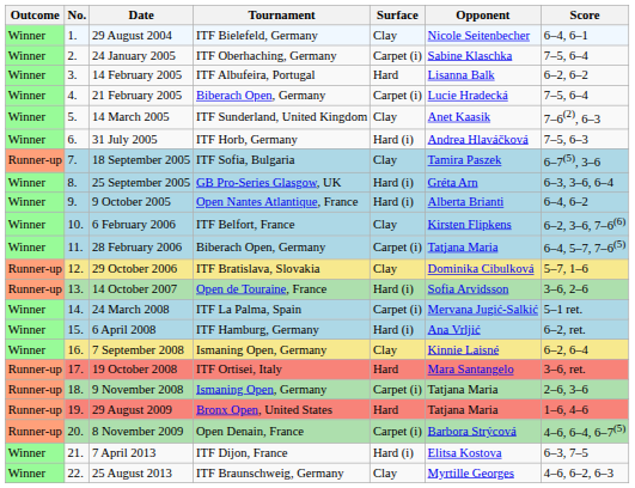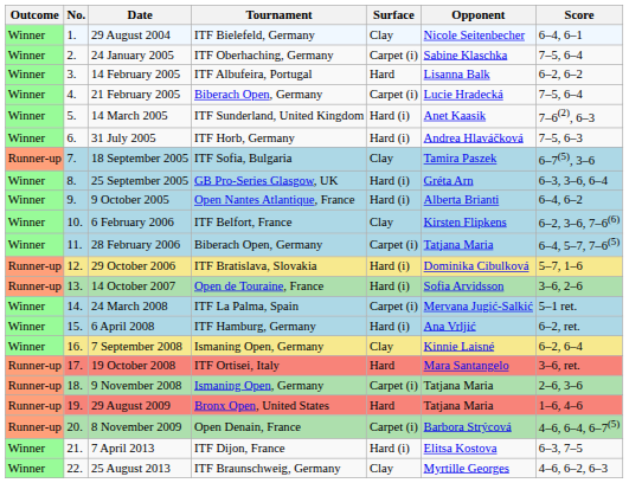 <table class="sortable wikitable nowrap">
 <tr>
 <th>Outcome</th>
 <th class="unsortable">No.</th>
 <th>Date</th>
 <th>Tournament</th>
 <th>Surface</th>
 <th>Opponent</th>
 <th class="unsortable">Score</th>
 </tr>
 <tr style="background:#f0f8ff;">
 <td bgcolor=#98fb98>Winner</td>
 <td>1.</td>
 <td>29 August 2004</td>
 <td>ITF Bielefeld, Germany</td>
 <td>Clay</td>
 <td> <a href='#'>Nicole Seitenbecher</a></td>
 <td>6–4, 6–1</td>
 </tr>
 <tr>
 <td bgcolor=#98fb98>Winner</td>
 <td>2.</td>
 <td>24 January 2005</td>
 <td>ITF Oberhaching, Germany</td>
 <td>Carpet (i)</td>
 <td> <a href='#'>Sabine Klaschka</a></td>
 <td>7–5, 6–4</td>
 </tr>
 <tr>
 <td bgcolor=#98fb98>Winner</td>
 <td>3.</td>
 <td>14 February 2005</td>
 <td>ITF Albufeira, Portugal</td>
 <td>Hard</td>
 <td> <a href='#'>Lisanna Balk</a></td>
 <td>6–2, 6–2</td>
 </tr>
 <tr>
 <td bgcolor=#98fb98>Winner</td>
 <td>4.</td>
 <td>21 February 2005</td>
 <td><a href='#'>Biberach Open</a>, Germany</td>
 <td>Carpet (i)</td>
 <td> <a href='#'>Lucie Hradecká</a></td>
 <td>7–5, 6–4</td>
 </tr>
 <tr>
 <td bgcolor=#98fb98>Winner</td>
 <td>5.</td>
 <td>14 March 2005</td>
 <td>ITF Sunderland, United Kingdom</td>
-<td>Clay</td>
+<td>Hard (i)</td>
 <td> <a href='#'>Anet Kaasik</a></td>
 <td>7–6<sup>(2)</sup>, 6–3</td>
 </tr>
 <tr>
 <td bgcolor=#98fb98>Winner</td>
 <td>6.</td>
 <td>31 July 2005</td>
 <td>ITF Horb, Germany</td>
 <td>Hard (i)</td>
 <td> <a href='#'>Andrea Hlaváčková</a></td>
 <td>7–5, 6–3</td>
 </tr>
 <tr style="background:lightblue;">
 <td style="background:#ffa07a;">Runner-up</td>
 <td>7.</td>
 <td>18 September 2005</td>
 <td>ITF Sofia, Bulgaria</td>
 <td>Clay</td>
 <td> <a href='#'>Tamira Paszek</a></td>
 <td>6–7<sup>(5)</sup>, 3–6</td>
 </tr>
 <tr style="background:lightblue;">
 <td bgcolor=#98fb98>Winner</td>
 <td>8.</td>
 <td>25 September 2005</td>
 <td><a href='#'>GB Pro-Series Glasgow</a>, UK</td>
 <td>Hard (i)</td>
 <td> <a href='#'>Gréta Arn</a></td>
 <td>6–3, 3–6, 6–4</td>
 </tr>
 <tr style="background:lightblue;">
 <td bgcolor=#98fb98>Winner</td>
 <td>9.</td>
 <td>9 October 2005</td>
 <td><a href='#'>Open Nantes Atlantique</a>, France</td>
 <td>Hard (i)</td>
 <td> <a href='#'>Alberta Brianti</a></td>
 <td>6–4, 6–2</td>
 </tr>
 <tr style="background:lightblue;">
 <td bgcolor=#98fb98>Winner</td>
 <td>10.</td>
 <td>6 February 2006</td>
 <td>ITF Belfort, France</td>
 <td>Clay</td>
 <td> <a href='#'>Kirsten Flipkens</a></td>
 <td>6–2, 3–6, 7–6<sup>(6)</sup></td>
 </tr>
 <tr style="background:lightblue;">
 <td bgcolor=#98fb98>Winner</td>
 <td>11.</td>
 <td>28 February 2006</td>
 <td>Biberach Open, Germany</td>
 <td>Carpet (i)</td>
 <td> <a href='#'>Tatjana Maria</a></td>
 <td>6–4, 5–7, 7–6<sup>(5)</sup></td>
 </tr>
 <tr style="background:#f7e98e;">
 <td style="background:#ffa07a;">Runner-up</td>
 <td>12.</td>
 <td>29 October 2006</td>
 <td>ITF Bratislava, Slovakia</td>
-<td>Clay</td>
+<td>Hard (i)</td>
 <td> <a href='#'>Dominika Cibulková</a></td>
 <td>5–7, 1–6</td>
 </tr>
 <tr style="background:#addfad;">
 <td style="background:#ffa07a;">Runner-up</td>
 <td>13.</td>
 <td>14 October 2007</td>
 <td><a href='#'>Open de Touraine</a>, France</td>
 <td>Hard (i)</td>
 <td> <a href='#'>Sofia Arvidsson</a></td>
 <td>3–6, 2–6</td>
 </tr>
 <tr style="background:lightblue;">
 <td bgcolor=98FB98>Winner</td>
 <td>14.</td>
 <td>24 March 2008</td>
 <td>ITF La Palma, Spain</td>
 <td>Carpet (i)</td>
 <td> <a href='#'>Mervana Jugić-Salkić</a></td>
 <td>5–1 ret.</td>
 </tr>
 <tr style="background:lightblue;">
 <td bgcolor=98FB98>Winner</td>
 <td>15.</td>
 <td>6 April 2008</td>
 <td>ITF Hamburg, Germany</td>
 <td>Hard (i)</td>
 <td> <a href='#'>Ana Vrljić</a></td>
 <td>6–2, ret.</td>
 </tr>
 <tr style="background:#f7e98e;">
 <td bgcolor=98FB98>Winner</td>
 <td>16.</td>
 <td>7 September 2008</td>
 <td>Ismaning Open, Germany</td>
 <td>Clay</td>
 <td> <a href='#'>Kinnie Laisné</a></td>
 <td>6–2, 6–4</td>
 </tr>
 <tr style="background:#f88379;">
 <td style="background:#ffa07a;">Runner-up</td>
 <td>17.</td>
 <td>19 October 2008</td>
 <td>ITF Ortisei, Italy</td>
 <td>Hard</td>
 <td> <a href='#'>Mara Santangelo</a></td>
 <td>3–6, ret.</td>
 </tr>
 <tr style="background:#addfad;">
 <td style="background:#ffa07a;">Runner-up</td>
 <td>18.</td>
 <td>9 November 2008</td>
 <td><a href='#'>Ismaning Open</a>, Germany</td>
 <td>Carpet (i)</td>
 <td> Tatjana Maria</td>
 <td>2–6, 3–6</td>
 </tr>
 <tr style="background:#f88379;">
 <td style="background:#ffa07a;">Runner-up</td>
 <td>19.</td>
 <td>29 August 2009</td>
 <td><a href='#'>Bronx Open</a>, United States</td>
 <td>Hard</td>
 <td> Tatjana Maria</td>
 <td>1–6, 4–6</td>
 </tr>
 <tr style="background:#addfad;">
 <td style="background:#ffa07a;">Runner-up</td>
 <td>20.</td>
 <td>8 November 2009</td>
 <td>Open Denain, France</td>
 <td>Carpet (i)</td>
 <td> <a href='#'>Barbora Strýcová</a></td>
 <td>4–6, 6–4, 6–7<sup>(5)</sup></td>
 </tr>
 <tr>
 <td style="background:#98fb98;">Winner</td>
 <td>21.</td>
 <td>7 April 2013</td>
 <td>ITF Dijon, France</td>
 <td>Hard (i)</td>
 <td> <a href='#'>Elitsa Kostova</a></td>
 <td>6–3, 7–5</td>
 </tr>
 <tr>
 <td style="background:#98fb98;">Winner</td>
 <td>22.</td>
 <td>25 August 2013</td>
 <td>ITF Braunschweig, Germany</td>
 <td>Clay</td>
 <td> <a href='#'>Myrtille Georges</a></td>
 <td>4–6, 6–2, 6–3</td>
 </tr>
 </table>
